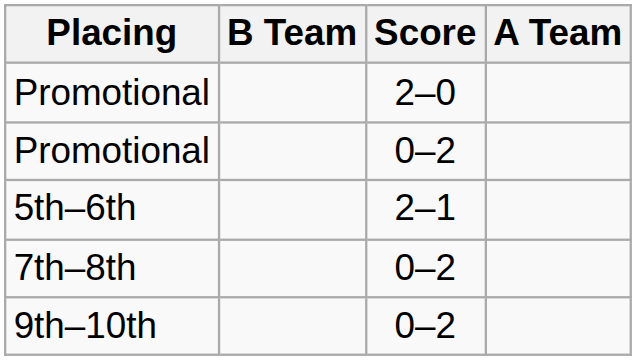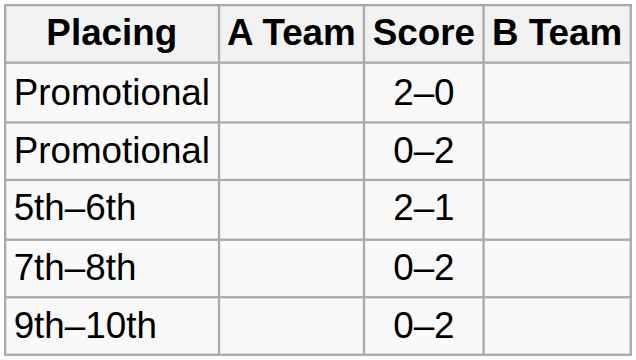 <table class=wikitable style="border:1px solid #AAAAAA;">
 <tr>
 <th>Placing</th>
+<th>A Team</th>
+<th>Score</th>
 <th>B Team</th>
-<th>Score</th>
-<th>A Team</th>
+</tr>
+<tr>
+<td>Promotional</td>
+<td><strong></strong></td>
+<td align="center">2–0</td>
+<td></td>
 </tr>
 <tr>
 <td>Promotional</td>
 <td></td>
-<td align="center">2–0</td>
+<td align="center">0–2</td>
 <td><strong></strong></td>
 </tr>
 <tr>
-<td>Promotional</td>
+<td>5th–6th</td>
 <td><strong></strong></td>
-<td align="center">0–2</td>
+<td align="center">2–1</td>
 <td></td>
 </tr>
 <tr>
-<td>5th–6th</td>
+<td>7th–8th</td>
 <td></td>
-<td align="center">2–1</td>
+<td align="center">0–2</td>
 <td><strong></strong></td>
 </tr>
 <tr>
-<td>7th–8th</td>
+<td>9th–10th</td>
+<td></td>
+<td align="center">0–2</td>
 <td><strong></strong></td>
-<td align="center">0–2</td>
-<td></td>
-</tr>
-<tr>
-<td>9th–10th</td>
-<td><strong></strong></td>
-<td align="center">0–2</td>
-<td></td>
 </tr>
 </table>
